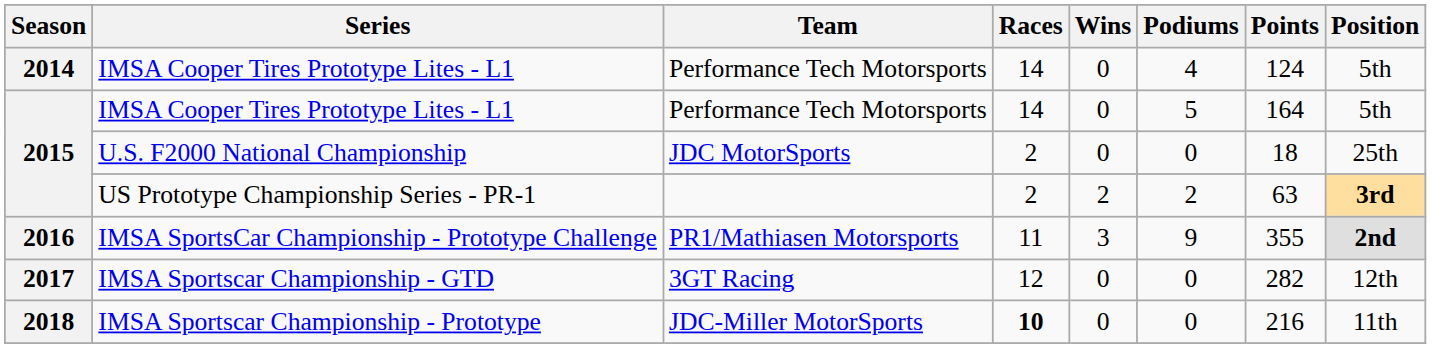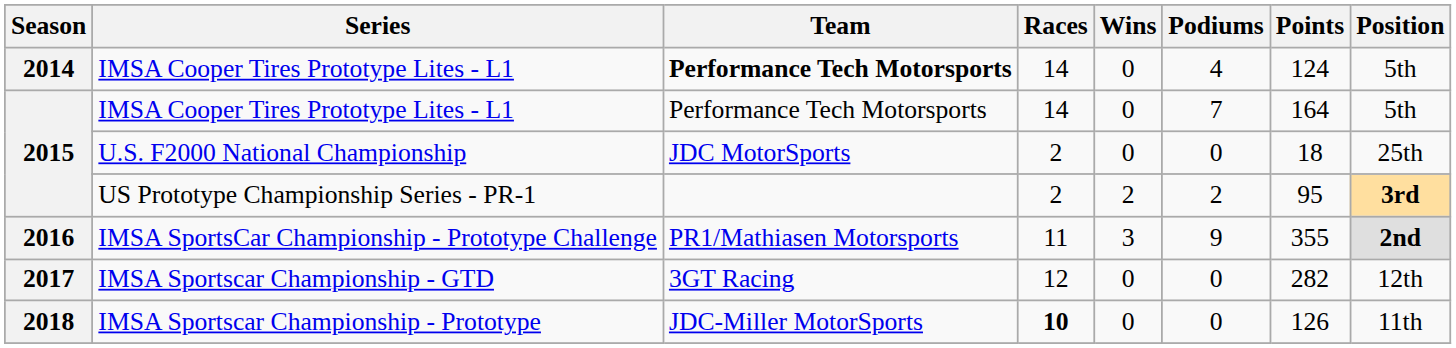 <table class="wikitable" style="font-size: 90%; text-align:center">
 <tr>
 <th>Season</th>
 <th>Series</th>
 <th>Team</th>
 <th>Races</th>
 <th>Wins</th>
 <th>Podiums</th>
 <th>Points</th>
 <th>Position</th>
 </tr>
 <tr>
 <th rowspan=1>2014</th>
 <td align=left><a href='#'>IMSA Cooper Tires Prototype Lites - L1</a></td>
-<td align=left rowspan=1>Performance Tech Motorsports</td>
+<td align=left rowspan=1><strong>Performance Tech Motorsports</strong></td>
 <td>14</td>
 <td>0</td>
 <td>4</td>
 <td>124</td>
 <td>5th</td>
 </tr>
 <tr>
 <th rowspan=3>2015</th>
 <td align=left><a href='#'>IMSA Cooper Tires Prototype Lites - L1</a></td>
 <td align=left rowspan=1>Performance Tech Motorsports</td>
 <td>14</td>
 <td>0</td>
-<td>5</td>
+<td>7</td>
 <td>164</td>
 <td>5th</td>
 </tr>
 <tr>
 <td align=left><a href='#'>U.S. F2000 National Championship</a></td>
 <td align=left rowspan=1><a href='#'>JDC MotorSports</a></td>
 <td>2</td>
 <td>0</td>
 <td>0</td>
 <td>18</td>
 <td>25th</td>
 </tr>
 <tr>
 <td align=left>US Prototype Championship Series - PR-1</td>
 <td align=left rowspan=1></td>
 <td>2</td>
 <td>2</td>
 <td>2</td>
-<td>63</td>
+<td>95</td>
 <td style="background:#FFDF9F;"><strong>3rd</strong></td>
 </tr>
 <tr>
 <th rowspan=1>2016</th>
 <td align=left><a href='#'>IMSA SportsCar Championship - Prototype Challenge</a></td>
 <td align=left rowspan=1><a href='#'>PR1/Mathiasen Motorsports</a></td>
 <td>11</td>
 <td>3</td>
 <td>9</td>
 <td>355</td>
 <td style="background:#dfdfdf;"><strong>2nd</strong></td>
 </tr>
 <tr>
 <th rowspan=1>2017</th>
 <td align=left><a href='#'>IMSA Sportscar Championship - GTD</a></td>
 <td align=left rowspan=1><a href='#'>3GT Racing</a></td>
 <td>12</td>
 <td>0</td>
 <td>0</td>
 <td>282</td>
 <td>12th</td>
 </tr>
 <tr>
 <th rowspan=1>2018</th>
 <td align=left><a href='#'>IMSA Sportscar Championship - Prototype</a></td>
 <td align=left rowspan=1><a href='#'>JDC-Miller MotorSports</a></td>
 <td><strong>10</strong></td>
 <td>0</td>
 <td>0</td>
-<td>216</td>
+<td>126</td>
 <td>11th</td>
 </tr>
 </table>
